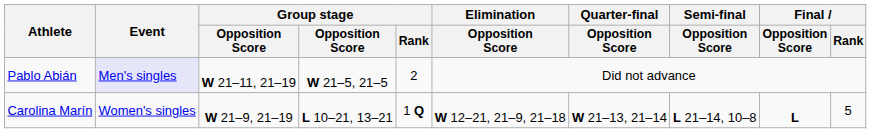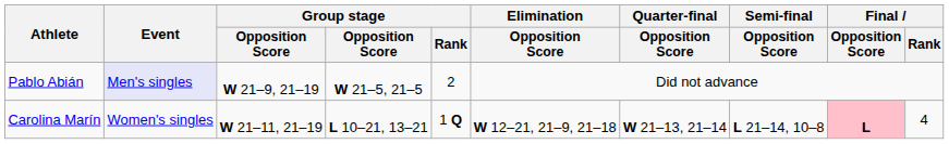 <table class="wikitable" style="font-size:90%">
 <tr>
 <th rowspan="2">Athlete</th>
 <th rowspan="2">Event</th>
 <th colspan="3">Group stage</th>
 <th>Elimination</th>
 <th>Quarter-final</th>
 <th>Semi-final</th>
 <th colspan="2">Final / </th>
 </tr>
 <tr style="font-size:95%">
 <th>Opposition<br>Score</th>
 <th>Opposition<br>Score</th>
 <th>Rank</th>
 <th>Opposition<br>Score</th>
 <th>Opposition<br>Score</th>
 <th>Opposition<br>Score</th>
 <th>Opposition<br>Score</th>
 <th>Rank</th>
 </tr>
 <tr align="center">
 <td align="left"><a href='#'>Pablo Abián</a></td>
 <td align="left" style="background: lavender;"><a href='#'>Men's singles</a></td>
-<td><br><strong>W</strong> 21–11, 21–19</td>
+<td><br><strong>W</strong> 21–9, 21–19</td>
 <td><br><strong>W</strong> 21–5, 21–5</td>
 <td>2</td>
 <td colspan="5">Did not advance</td>
 </tr>
 <tr align="center">
 <td align="left"><a href='#'>Carolina Marín</a></td>
 <td align="left"><a href='#'>Women's singles</a></td>
-<td><br><strong>W</strong> 21–9, 21–19</td>
+<td><br><strong>W</strong> 21–11, 21–19</td>
 <td><br><strong>L</strong> 10–21, 13–21</td>
 <td>1 <strong>Q</strong></td>
 <td><br><strong>W</strong> 12–21, 21–9, 21–18</td>
 <td><br><strong>W</strong> 21–13, 21–14</td>
 <td><br><strong>L</strong> 21–14, 10–8 </td>
-<td><br><strong>L</strong> </td>
-<td>5</td>
+<td style="background: pink;"><br><strong>L</strong> </td>
+<td>4</td>
 </tr>
 </table>
